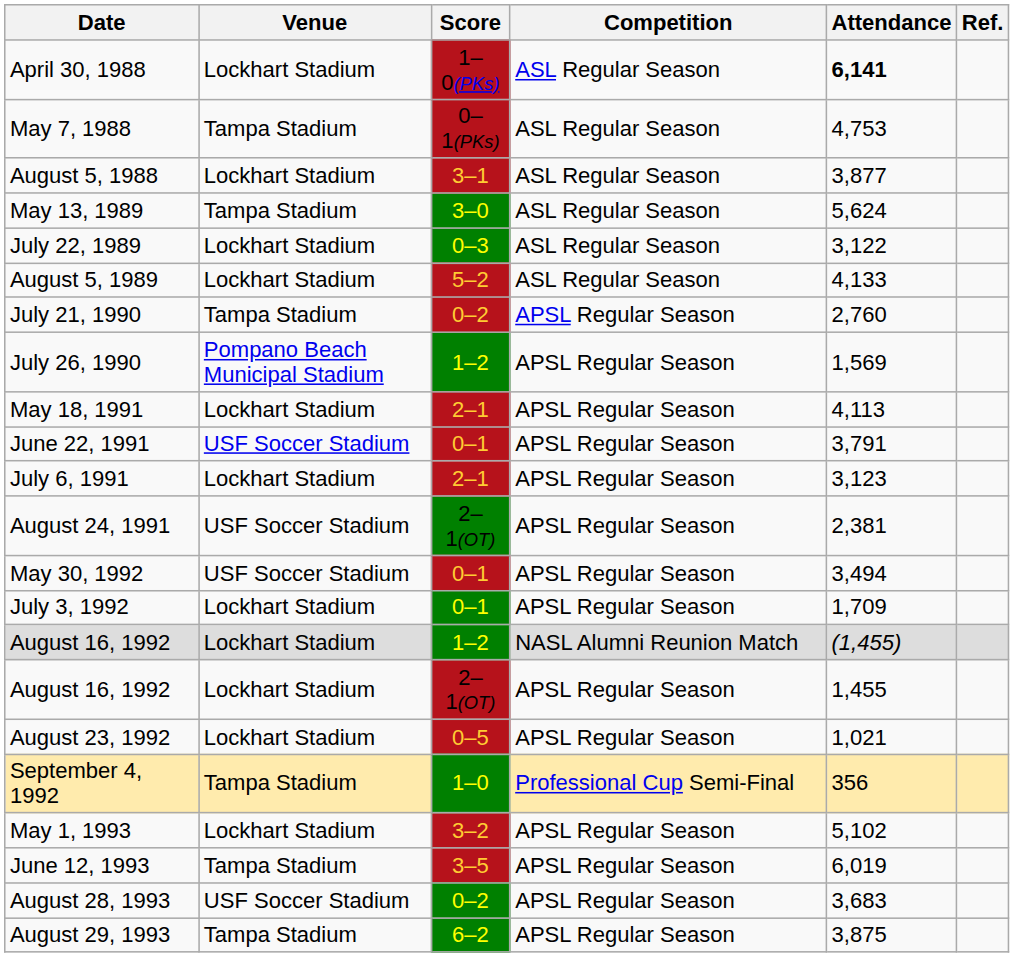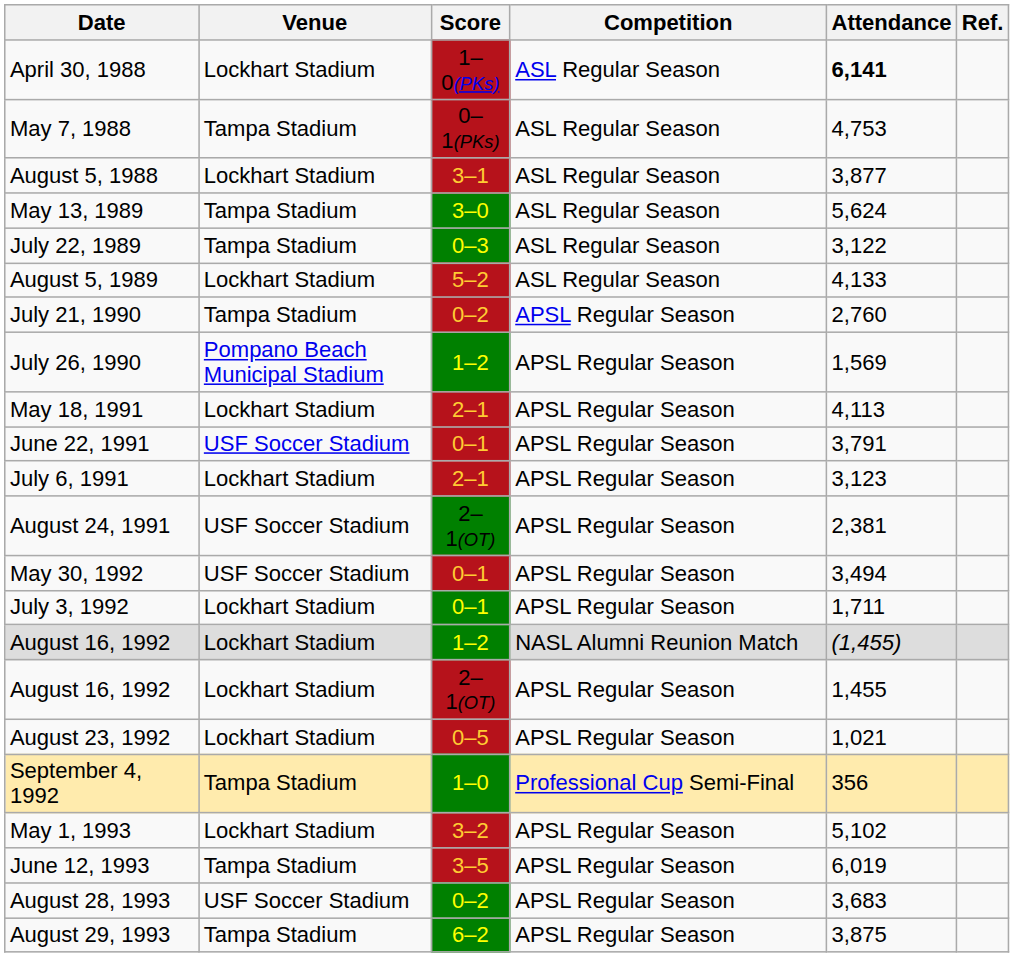 <table class="wikitable" style="font-size:90%">
 <tr>
 <th width=120>Date</th>
 <th width=145>Venue</th>
 <th width=45>Score</th>
 <th width=200>Competition</th>
 <th width=35>Attendance</th>
 <th width=15>Ref.</th>
 </tr>
 <tr>
 <td>April 30, 1988</td>
 <td>Lockhart Stadium</td>
 <td style="text-align:center; background:#b6121b;"><span>1–0<small><em><a href='#'>(PKs)</a></em></small></span></td>
 <td><a href='#'>ASL</a> Regular Season</td>
 <td><strong>6,141</strong></td>
 <td></td>
 </tr>
 <tr>
 <td>May 7, 1988</td>
 <td>Tampa Stadium</td>
 <td style="text-align:center; background:#b6121b;"><span>0–1<small><em>(PKs)</em></small></span></td>
 <td>ASL Regular Season</td>
 <td>4,753</td>
 <td></td>
 </tr>
 <tr>
 <td>August 5, 1988</td>
 <td>Lockhart Stadium</td>
 <td style="text-align:center; background:#b6121b;color:#fc3;">3–1</td>
 <td>ASL Regular Season</td>
 <td>3,877</td>
 <td></td>
 </tr>
 <tr>
 <td>May 13, 1989</td>
 <td>Tampa Stadium</td>
 <td style="text-align:center; background:green;color:yellow;">3–0</td>
 <td>ASL Regular Season</td>
 <td>5,624</td>
 <td></td>
 </tr>
 <tr>
 <td>July 22, 1989</td>
-<td>Lockhart Stadium</td>
+<td>Tampa Stadium</td>
 <td style="text-align:center; background:green;color:yellow;">0–3</td>
 <td>ASL Regular Season</td>
 <td>3,122</td>
 <td></td>
 </tr>
 <tr>
 <td>August 5, 1989</td>
 <td>Lockhart Stadium</td>
 <td style="text-align:center; background:#b6121b;color:#fc3;">5–2</td>
 <td>ASL Regular Season</td>
 <td>4,133</td>
 <td></td>
 </tr>
 <tr>
 <td>July 21, 1990</td>
 <td>Tampa Stadium</td>
 <td style="text-align:center; background:#b6121b;color:#fc3;">0–2</td>
 <td><a href='#'>APSL</a> Regular Season</td>
 <td>2,760</td>
 <td></td>
 </tr>
 <tr>
 <td>July 26, 1990</td>
 <td><a href='#'>Pompano Beach Municipal Stadium</a></td>
 <td style="text-align:center; background:green;color:yellow;">1–2</td>
 <td>APSL Regular Season</td>
 <td>1,569</td>
 <td></td>
 </tr>
 <tr>
 <td>May 18, 1991</td>
 <td>Lockhart Stadium</td>
 <td style="text-align:center; background:#b6121b;color:#fc3;">2–1</td>
 <td>APSL Regular Season</td>
 <td>4,113</td>
 <td></td>
 </tr>
 <tr>
 <td>June 22, 1991</td>
 <td><a href='#'>USF Soccer Stadium</a></td>
 <td style="text-align:center; background:#b6121b;color:#fc3;">0–1</td>
 <td>APSL Regular Season</td>
 <td>3,791</td>
 <td></td>
 </tr>
 <tr>
 <td>July 6, 1991</td>
 <td>Lockhart Stadium</td>
 <td style="text-align:center; background:#b6121b;color:#fc3;">2–1</td>
 <td>APSL Regular Season</td>
 <td>3,123</td>
 <td></td>
 </tr>
 <tr>
 <td>August 24, 1991</td>
 <td>USF Soccer Stadium</td>
 <td style="text-align:center; background:green;"><span>2–1<small><em>(OT)</em></small></span></td>
 <td>APSL Regular Season</td>
 <td>2,381</td>
 <td></td>
 </tr>
 <tr>
 <td>May 30, 1992</td>
 <td>USF Soccer Stadium</td>
 <td style="text-align:center; background:#b6121b;color:#fc3;">0–1</td>
 <td>APSL Regular Season</td>
 <td>3,494</td>
 <td></td>
 </tr>
 <tr>
 <td>July 3, 1992</td>
 <td>Lockhart Stadium</td>
 <td style="text-align:center; background:green;color:yellow;">0–1</td>
 <td>APSL Regular Season</td>
-<td>1,709</td>
+<td>1,711</td>
 <td></td>
 </tr>
 <tr>
 <td style="text-align:left; background:#ddd;">August 16, 1992</td>
 <td style="text-align:left; background:#ddd;">Lockhart Stadium</td>
 <td style="text-align:center; background:green;color:yellow;">1–2</td>
 <td style="text-align:left; background:#ddd;">NASL Alumni Reunion Match</td>
 <td style="text-align:left; background:#ddd;"><em>(1,455)</em></td>
 <td style="text-align:left; background:#ddd;"></td>
 </tr>
 <tr>
 <td>August 16, 1992</td>
 <td>Lockhart Stadium</td>
 <td style="text-align:center; background:#b6121b;"><span>2–1<small><em>(OT)</em></small></span></td>
 <td>APSL Regular Season</td>
 <td>1,455</td>
 <td></td>
 </tr>
 <tr>
 <td>August 23, 1992</td>
 <td>Lockhart Stadium</td>
 <td style="text-align:center; background:#b6121b;color:#fc3;">0–5</td>
 <td>APSL Regular Season</td>
 <td>1,021</td>
 <td></td>
 </tr>
 <tr>
 <td style="background:#ffebad;">September 4, 1992</td>
 <td style="background:#ffebad;">Tampa Stadium</td>
 <td style="text-align:center; background:green;color:yellow;">1–0</td>
 <td style="background:#ffebad;"><a href='#'>Professional Cup</a> Semi-Final</td>
 <td style="background:#ffebad;">356</td>
 <td style="background:#ffebad;"></td>
 </tr>
 <tr>
 <td>May 1, 1993</td>
 <td>Lockhart Stadium</td>
 <td style="text-align:center; background:#b6121b;color:#fc3;">3–2</td>
 <td>APSL Regular Season</td>
 <td>5,102</td>
 <td></td>
 </tr>
 <tr>
 <td>June 12, 1993</td>
 <td>Tampa Stadium</td>
 <td style="text-align:center; background:#b6121b;color:#fc3;">3–5</td>
 <td>APSL Regular Season</td>
 <td>6,019</td>
 <td></td>
 </tr>
 <tr>
 <td>August 28, 1993</td>
 <td>USF Soccer Stadium</td>
 <td style="text-align:center; background:green;color:yellow;">0–2</td>
 <td>APSL Regular Season</td>
 <td>3,683</td>
 <td></td>
 </tr>
 <tr>
 <td>August 29, 1993</td>
 <td>Tampa Stadium</td>
 <td style="text-align:center; background:green;color:yellow;">6–2</td>
 <td>APSL Regular Season</td>
 <td>3,875</td>
 <td></td>
 </tr>
 </table>
